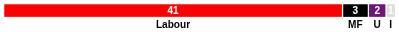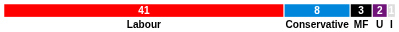 <table style="width:100%; text-align:center;">
 <tr style="color:white;">
 <td style="background:red; width:74.55%;"><strong>41</strong></td>
+<td style="background:#0087DC; width:14.55%;"><strong>8</strong></td>
 <td style="background:black; width:5.46%;"><strong>3</strong></td>
 <td style="background:#70147A; width:3.63%;"><strong>2</strong></td>
 <td style="background:#DDDDDD; width:1.81%;"><strong>1</strong></td>
 </tr>
 <tr>
 <td><span><strong>Labour</strong></span></td>
+<td><span><strong>Conservative</strong></span></td>
 <td><span><strong>MF</strong></span></td>
 <td><span><strong>U</strong></span></td>
 <td><span><strong>I</strong></span></td>
 </tr>
 </table>
